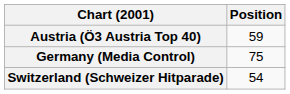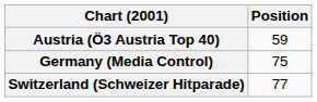 <table class="wikitable sortable plainrowheaders">
 <tr>
 <th>Chart (2001)</th>
 <th>Position</th>
 </tr>
 <tr>
 <th scope="row">Austria (Ö3 Austria Top 40)</th>
 <td style="text-align:center">59</td>
 </tr>
 <tr>
 <th scope="row">Germany (Media Control)</th>
 <td style="text-align:center">75</td>
 </tr>
 <tr>
 <th scope="row">Switzerland (Schweizer Hitparade)</th>
-<td style="text-align:center">54</td>
+<td style="text-align:center">77</td>
 </tr>
 </table>
